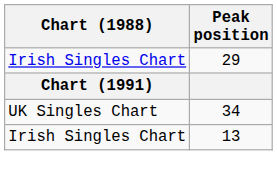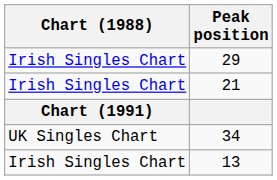 <table class="wikitable">
 <tr>
 <th>Chart (1988)</th>
 <th>Peak<br>position</th>
 </tr>
 <tr>
 <td><a href='#'>Irish Singles Chart</a></td>
 <td align="center">29</td>
+</tr>
+<tr>
+<td><a href='#'>Irish Singles Chart</a></td>
+<td align="center">21</td>
 </tr>
 <tr>
 <th>Chart (1991)</th>
 <th></th>
 </tr>
 <tr>
 <td>UK Singles Chart</td>
 <td align="center">34</td>
 </tr>
 <tr>
 <td>Irish Singles Chart</td>
 <td align="center">13</td>
 </tr>
 </table>
